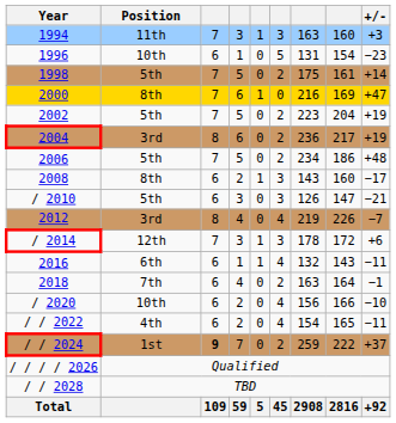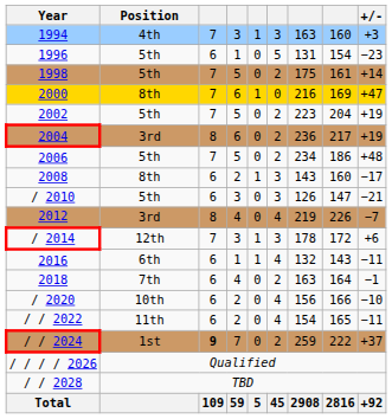 <table class="wikitable" style="text-align: center;">
 <tr>
 <th>Year</th>
 <th width="100">Position</th>
 <th width="15"></th>
 <th width="15"></th>
 <th width="15"></th>
 <th width="15"></th>
 <th></th>
 <th></th>
 <th>+/-</th>
 </tr>
 <tr style="background:#9acdff;">
 <td> <a href='#'>1994</a></td>
-<td>11th</td>
+<td>4th</td>
 <td>7</td>
 <td>3</td>
 <td>1</td>
 <td>3</td>
 <td>163</td>
 <td>160</td>
 <td>+3</td>
 </tr>
 <tr>
 <td> <a href='#'>1996</a></td>
-<td>10th</td>
+<td>5th</td>
 <td>6</td>
 <td>1</td>
 <td>0</td>
 <td>5</td>
 <td>131</td>
 <td>154</td>
 <td>−23</td>
 </tr>
 <tr bgcolor=cc9966>
 <td> <a href='#'>1998</a></td>
 <td>5th</td>
 <td>7</td>
 <td>5</td>
 <td>0</td>
 <td>2</td>
 <td>175</td>
 <td>161</td>
 <td>+14</td>
 </tr>
 <tr bgcolor=gold>
 <td> <a href='#'>2000</a></td>
 <td>8th</td>
 <td>7</td>
 <td>6</td>
 <td>1</td>
 <td>0</td>
 <td>216</td>
 <td>169</td>
 <td>+47</td>
 </tr>
 <tr>
 <td> <a href='#'>2002</a></td>
 <td>5th</td>
 <td>7</td>
 <td>5</td>
 <td>0</td>
 <td>2</td>
 <td>223</td>
 <td>204</td>
 <td>+19</td>
 </tr>
 <tr bgcolor=cc9966>
 <td style="border: 3px solid red"> <a href='#'>2004</a></td>
 <td>3rd</td>
 <td>8</td>
 <td>6</td>
 <td>0</td>
 <td>2</td>
 <td>236</td>
 <td>217</td>
 <td>+19</td>
 </tr>
 <tr>
 <td> <a href='#'>2006</a></td>
 <td>5th</td>
 <td>7</td>
 <td>5</td>
 <td>0</td>
 <td>2</td>
 <td>234</td>
 <td>186</td>
 <td>+48</td>
 </tr>
 <tr>
 <td> <a href='#'>2008</a></td>
 <td>8th</td>
 <td>6</td>
 <td>2</td>
 <td>1</td>
 <td>3</td>
 <td>143</td>
 <td>160</td>
 <td>−17</td>
 </tr>
 <tr>
 <td> /  <a href='#'>2010</a></td>
 <td>5th</td>
 <td>6</td>
 <td>3</td>
 <td>0</td>
 <td>3</td>
 <td>126</td>
 <td>147</td>
 <td>−21</td>
 </tr>
 <tr bgcolor=cc9966>
 <td> <a href='#'>2012</a></td>
 <td>3rd</td>
 <td>8</td>
 <td>4</td>
 <td>0</td>
 <td>4</td>
 <td>219</td>
 <td>226</td>
 <td>−7</td>
 </tr>
 <tr>
 <td style="border: 3px solid red"> /  <a href='#'>2014</a></td>
 <td>12th</td>
 <td>7</td>
 <td>3</td>
 <td>1</td>
 <td>3</td>
 <td>178</td>
 <td>172</td>
 <td>+6</td>
 </tr>
 <tr>
 <td> <a href='#'>2016</a></td>
 <td>6th</td>
 <td>6</td>
 <td>1</td>
 <td>1</td>
 <td>4</td>
 <td>132</td>
 <td>143</td>
 <td>−11</td>
 </tr>
 <tr>
 <td> <a href='#'>2018</a></td>
 <td>7th</td>
 <td>6</td>
 <td>4</td>
 <td>0</td>
 <td>2</td>
 <td>163</td>
 <td>164</td>
 <td>−1</td>
 </tr>
 <tr>
 <td> /  <a href='#'>2020</a></td>
 <td>10th</td>
 <td>6</td>
 <td>2</td>
 <td>0</td>
 <td>4</td>
 <td>156</td>
 <td>166</td>
 <td>−10</td>
 </tr>
 <tr>
 <td> /  /  <a href='#'>2022</a></td>
-<td>4th</td>
+<td>11th</td>
 <td>6</td>
 <td>2</td>
 <td>0</td>
 <td>4</td>
 <td>154</td>
 <td>165</td>
 <td>−11</td>
 </tr>
 <tr bgcolor=cc9966>
 <td style="border: 3px solid red"> /  /  <a href='#'>2024</a></td>
 <td>1st</td>
 <td><strong>9</strong></td>
 <td>7</td>
 <td>0</td>
 <td>2</td>
 <td>259</td>
 <td>222</td>
 <td>+37</td>
 </tr>
 <tr>
 <td> /  /  /  /  <a href='#'>2026</a></td>
 <td colspan="9"><em>Qualified</em></td>
 </tr>
 <tr>
 <td> /  /  <a href='#'>2028</a></td>
 <td colspan="9"><em>TBD</em></td>
 </tr>
 <tr>
 <th>Total</th>
 <th></th>
 <th>109</th>
 <th>59</th>
 <th>5</th>
 <th>45</th>
 <th>2908</th>
 <th>2816</th>
 <th>+92</th>
 </tr>
 </table>
